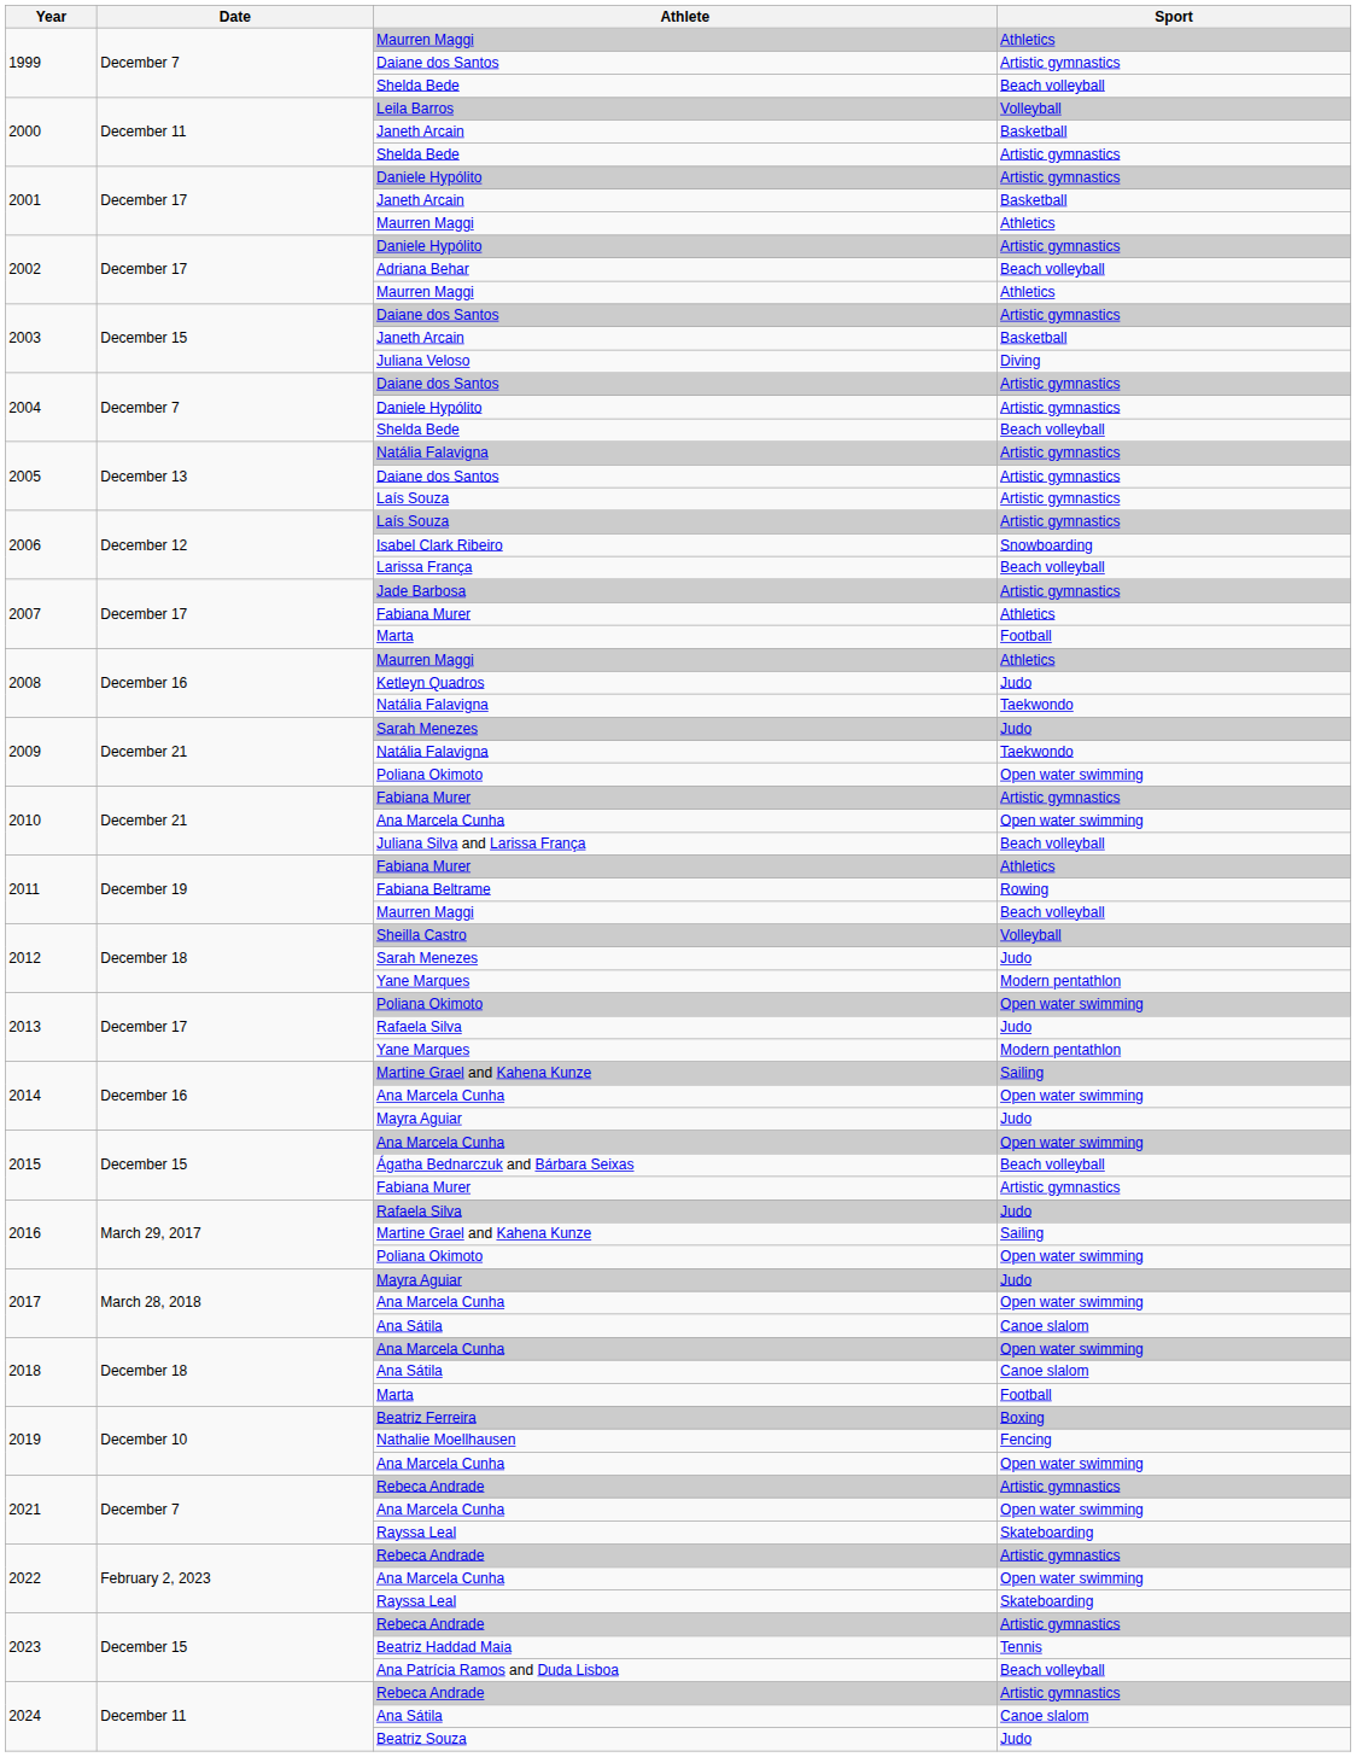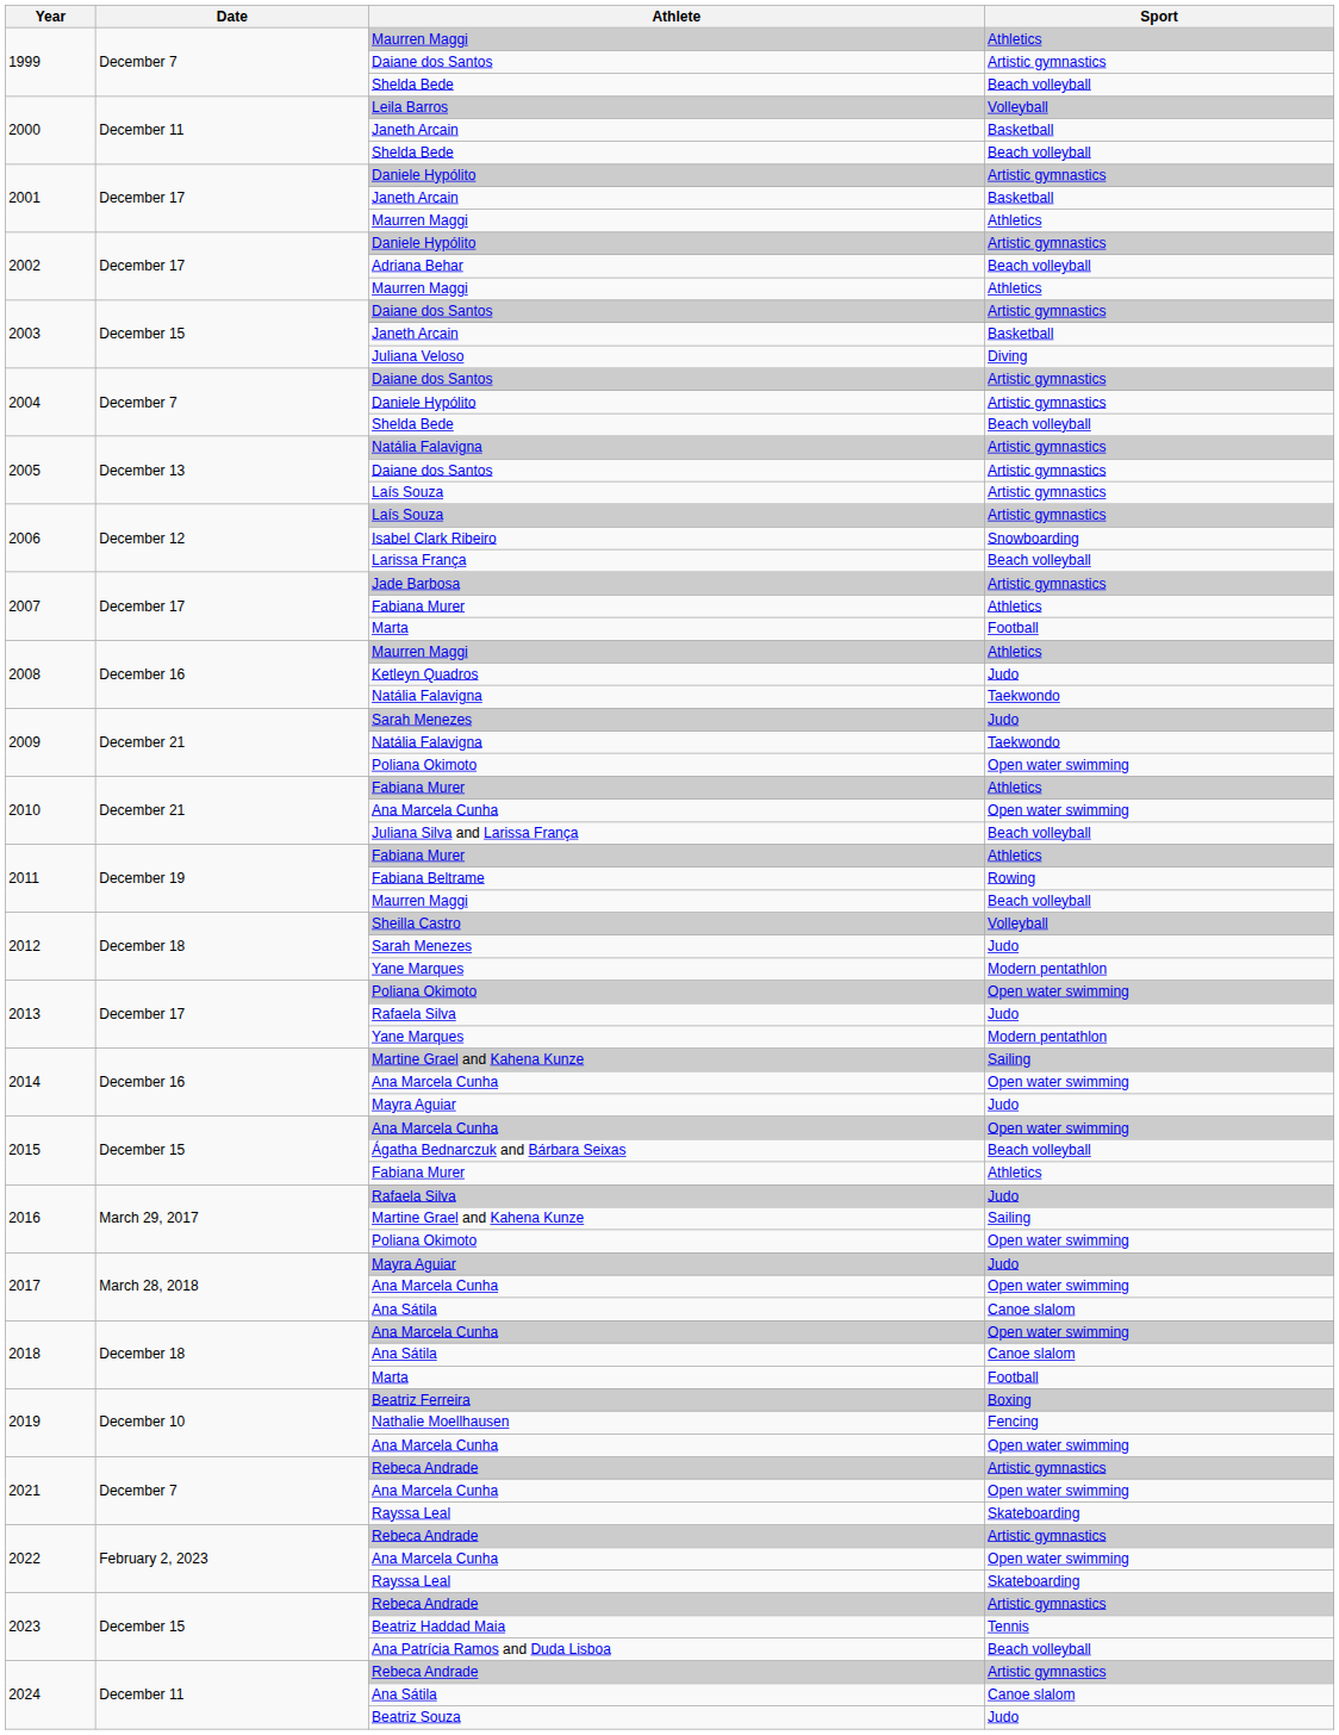 <table class="wikitable" width="75%">
 <tr>
 <th>Year</th>
 <th>Date</th>
 <th>Athlete</th>
 <th>Sport</th>
 </tr>
 <tr>
 <td rowspan=3>1999</td>
 <td rowspan=3>December 7</td>
 <td style="background:#cccccc;"><a href='#'>Maurren Maggi</a></td>
 <td style="background:#cccccc;"><a href='#'>Athletics</a></td>
 </tr>
 <tr>
 <td><a href='#'>Daiane dos Santos</a></td>
 <td><a href='#'>Artistic gymnastics</a></td>
 </tr>
 <tr>
 <td><a href='#'>Shelda Bede</a></td>
 <td><a href='#'>Beach volleyball</a></td>
 </tr>
 <tr>
 <td rowspan=3>2000</td>
 <td rowspan=3>December 11</td>
 <td style="background:#cccccc;"><a href='#'>Leila Barros</a></td>
 <td style="background:#cccccc;"><a href='#'>Volleyball</a></td>
 </tr>
 <tr>
 <td><a href='#'>Janeth Arcain</a></td>
 <td><a href='#'>Basketball</a></td>
 </tr>
 <tr>
 <td><a href='#'>Shelda Bede</a></td>
-<td><a href='#'>Artistic gymnastics</a></td>
+<td><a href='#'>Beach volleyball</a></td>
 </tr>
 <tr>
 <td rowspan=3>2001</td>
 <td rowspan=3>December 17</td>
 <td style="background:#cccccc;"><a href='#'>Daniele Hypólito</a></td>
 <td style="background:#cccccc;"><a href='#'>Artistic gymnastics</a></td>
 </tr>
 <tr>
 <td><a href='#'>Janeth Arcain</a></td>
 <td><a href='#'>Basketball</a></td>
 </tr>
 <tr>
 <td><a href='#'>Maurren Maggi</a></td>
 <td><a href='#'>Athletics</a></td>
 </tr>
 <tr>
 <td rowspan=3>2002</td>
 <td rowspan=3>December 17</td>
 <td style="background:#cccccc;"><a href='#'>Daniele Hypólito</a></td>
 <td style="background:#cccccc;"><a href='#'>Artistic gymnastics</a></td>
 </tr>
 <tr>
 <td><a href='#'>Adriana Behar</a></td>
 <td><a href='#'>Beach volleyball</a></td>
 </tr>
 <tr>
 <td><a href='#'>Maurren Maggi</a></td>
 <td><a href='#'>Athletics</a></td>
 </tr>
 <tr>
 <td rowspan=3>2003</td>
 <td rowspan=3>December 15</td>
 <td style="background:#cccccc;"><a href='#'>Daiane dos Santos</a></td>
 <td style="background:#cccccc;"><a href='#'>Artistic gymnastics</a></td>
 </tr>
 <tr>
 <td><a href='#'>Janeth Arcain</a></td>
 <td><a href='#'>Basketball</a></td>
 </tr>
 <tr>
 <td><a href='#'>Juliana Veloso</a></td>
 <td><a href='#'>Diving</a></td>
 </tr>
 <tr>
 <td rowspan=3>2004</td>
 <td rowspan=3>December 7</td>
 <td style="background:#cccccc;"><a href='#'>Daiane dos Santos</a></td>
 <td style="background:#cccccc;"><a href='#'>Artistic gymnastics</a></td>
 </tr>
 <tr>
 <td><a href='#'>Daniele Hypólito</a></td>
 <td><a href='#'>Artistic gymnastics</a></td>
 </tr>
 <tr>
 <td><a href='#'>Shelda Bede</a></td>
 <td><a href='#'>Beach volleyball</a></td>
 </tr>
 <tr>
 <td rowspan=3>2005</td>
 <td rowspan=3>December 13</td>
 <td style="background:#cccccc;"><a href='#'>Natália Falavigna</a></td>
 <td style="background:#cccccc;"><a href='#'>Artistic gymnastics</a></td>
 </tr>
 <tr>
 <td><a href='#'>Daiane dos Santos</a></td>
 <td><a href='#'>Artistic gymnastics</a></td>
 </tr>
 <tr>
 <td><a href='#'>Laís Souza</a></td>
 <td><a href='#'>Artistic gymnastics</a></td>
 </tr>
 <tr>
 <td rowspan=3>2006</td>
 <td rowspan=3>December 12</td>
 <td style="background:#cccccc;"><a href='#'>Laís Souza</a></td>
 <td style="background:#cccccc;"><a href='#'>Artistic gymnastics</a></td>
 </tr>
 <tr>
 <td><a href='#'>Isabel Clark Ribeiro</a></td>
 <td><a href='#'>Snowboarding</a></td>
 </tr>
 <tr>
 <td><a href='#'>Larissa França</a></td>
 <td><a href='#'>Beach volleyball</a></td>
 </tr>
 <tr>
 <td rowspan=3>2007</td>
 <td rowspan=3>December 17</td>
 <td style="background:#cccccc;"><a href='#'>Jade Barbosa</a></td>
 <td style="background:#cccccc;"><a href='#'>Artistic gymnastics</a></td>
 </tr>
 <tr>
 <td><a href='#'>Fabiana Murer</a></td>
 <td><a href='#'>Athletics</a></td>
 </tr>
 <tr>
 <td><a href='#'>Marta</a></td>
 <td><a href='#'>Football</a></td>
 </tr>
 <tr>
 <td rowspan=3>2008</td>
 <td rowspan=3>December 16</td>
 <td style="background:#cccccc;"><a href='#'>Maurren Maggi</a></td>
 <td style="background:#cccccc;"><a href='#'>Athletics</a></td>
 </tr>
 <tr>
 <td><a href='#'>Ketleyn Quadros</a></td>
 <td><a href='#'>Judo</a></td>
 </tr>
 <tr>
 <td><a href='#'>Natália Falavigna</a></td>
 <td><a href='#'>Taekwondo</a></td>
 </tr>
 <tr>
 <td rowspan=3>2009</td>
 <td rowspan=3>December 21</td>
 <td style="background:#cccccc;"><a href='#'>Sarah Menezes</a></td>
 <td style="background:#cccccc;"><a href='#'>Judo</a></td>
 </tr>
 <tr>
 <td><a href='#'>Natália Falavigna</a></td>
 <td><a href='#'>Taekwondo</a></td>
 </tr>
 <tr>
 <td><a href='#'>Poliana Okimoto</a></td>
 <td><a href='#'>Open water swimming</a></td>
 </tr>
 <tr>
 <td rowspan=3>2010</td>
 <td rowspan=3>December 21</td>
 <td style="background:#cccccc;"><a href='#'>Fabiana Murer</a></td>
-<td style="background:#cccccc;"><a href='#'>Artistic gymnastics</a></td>
+<td style="background:#cccccc;"><a href='#'>Athletics</a></td>
 </tr>
 <tr>
 <td><a href='#'>Ana Marcela Cunha</a></td>
 <td><a href='#'>Open water swimming</a></td>
 </tr>
 <tr>
 <td><a href='#'>Juliana Silva</a> and <a href='#'>Larissa França</a></td>
 <td><a href='#'>Beach volleyball</a></td>
 </tr>
 <tr>
 <td rowspan=3>2011</td>
 <td rowspan=3>December 19</td>
 <td style="background:#cccccc;"><a href='#'>Fabiana Murer</a></td>
 <td style="background:#cccccc;"><a href='#'>Athletics</a></td>
 </tr>
 <tr>
 <td><a href='#'>Fabiana Beltrame</a></td>
 <td><a href='#'>Rowing</a></td>
 </tr>
 <tr>
 <td><a href='#'>Maurren Maggi</a></td>
 <td><a href='#'>Beach volleyball</a></td>
 </tr>
 <tr>
 <td rowspan=3>2012</td>
 <td rowspan=3>December 18</td>
 <td style="background:#cccccc;"><a href='#'>Sheilla Castro</a></td>
 <td style="background:#cccccc;"><a href='#'>Volleyball</a></td>
 </tr>
 <tr>
 <td><a href='#'>Sarah Menezes</a></td>
 <td><a href='#'>Judo</a></td>
 </tr>
 <tr>
 <td><a href='#'>Yane Marques</a></td>
 <td><a href='#'>Modern pentathlon</a></td>
 </tr>
 <tr>
 <td rowspan=3>2013</td>
 <td rowspan=3>December 17</td>
 <td style="background:#cccccc;"><a href='#'>Poliana Okimoto</a></td>
 <td style="background:#cccccc;"><a href='#'>Open water swimming</a></td>
 </tr>
 <tr>
 <td><a href='#'>Rafaela Silva</a></td>
 <td><a href='#'>Judo</a></td>
 </tr>
 <tr>
 <td><a href='#'>Yane Marques</a></td>
 <td><a href='#'>Modern pentathlon</a></td>
 </tr>
 <tr>
 <td rowspan=3>2014</td>
 <td rowspan=3>December 16</td>
 <td style="background:#cccccc;"><a href='#'>Martine Grael</a> and <a href='#'>Kahena Kunze</a></td>
 <td style="background:#cccccc;"><a href='#'>Sailing</a></td>
 </tr>
 <tr>
 <td><a href='#'>Ana Marcela Cunha</a></td>
 <td><a href='#'>Open water swimming</a></td>
 </tr>
 <tr>
 <td><a href='#'>Mayra Aguiar</a></td>
 <td><a href='#'>Judo</a></td>
 </tr>
 <tr>
 <td rowspan=3>2015</td>
 <td rowspan=3>December 15</td>
 <td style="background:#cccccc;"><a href='#'>Ana Marcela Cunha</a></td>
 <td style="background:#cccccc;"><a href='#'>Open water swimming</a></td>
 </tr>
 <tr>
 <td><a href='#'>Ágatha Bednarczuk</a> and <a href='#'>Bárbara Seixas</a></td>
 <td><a href='#'>Beach volleyball</a></td>
 </tr>
 <tr>
 <td><a href='#'>Fabiana Murer</a></td>
-<td><a href='#'>Artistic gymnastics</a></td>
+<td><a href='#'>Athletics</a></td>
 </tr>
 <tr>
 <td rowspan=3>2016</td>
 <td rowspan=3>March 29, 2017</td>
 <td style="background:#cccccc;"><a href='#'>Rafaela Silva</a></td>
 <td style="background:#cccccc;"><a href='#'>Judo</a></td>
 </tr>
 <tr>
 <td><a href='#'>Martine Grael</a> and <a href='#'>Kahena Kunze</a></td>
 <td><a href='#'>Sailing</a></td>
 </tr>
 <tr>
 <td><a href='#'>Poliana Okimoto</a></td>
 <td><a href='#'>Open water swimming</a></td>
 </tr>
 <tr>
 <td rowspan=3>2017</td>
 <td rowspan=3>March 28, 2018</td>
 <td style="background:#cccccc;"><a href='#'>Mayra Aguiar</a></td>
 <td style="background:#cccccc;"><a href='#'>Judo</a></td>
 </tr>
 <tr>
 <td><a href='#'>Ana Marcela Cunha</a></td>
 <td><a href='#'>Open water swimming</a></td>
 </tr>
 <tr>
 <td><a href='#'>Ana Sátila</a></td>
 <td><a href='#'>Canoe slalom</a></td>
 </tr>
 <tr>
 <td rowspan=3>2018</td>
 <td rowspan=3>December 18</td>
 <td style="background:#cccccc;"><a href='#'>Ana Marcela Cunha</a></td>
 <td style="background:#cccccc;"><a href='#'>Open water swimming</a></td>
 </tr>
 <tr>
 <td><a href='#'>Ana Sátila</a></td>
 <td><a href='#'>Canoe slalom</a></td>
 </tr>
 <tr>
 <td><a href='#'>Marta</a></td>
 <td><a href='#'>Football</a></td>
 </tr>
 <tr>
 <td rowspan=3>2019</td>
 <td rowspan=3>December 10</td>
 <td style="background:#cccccc;"><a href='#'>Beatriz Ferreira</a></td>
 <td style="background:#cccccc;"><a href='#'>Boxing</a></td>
 </tr>
 <tr>
 <td><a href='#'>Nathalie Moellhausen</a></td>
 <td><a href='#'>Fencing</a></td>
 </tr>
 <tr>
 <td><a href='#'>Ana Marcela Cunha</a></td>
 <td><a href='#'>Open water swimming</a></td>
 </tr>
 <tr>
 <td rowspan=3>2021</td>
 <td rowspan=3>December 7</td>
 <td style="background:#cccccc;"><a href='#'>Rebeca Andrade</a></td>
 <td style="background:#cccccc;"><a href='#'>Artistic gymnastics</a></td>
 </tr>
 <tr>
 <td><a href='#'>Ana Marcela Cunha</a></td>
 <td><a href='#'>Open water swimming</a></td>
 </tr>
 <tr>
 <td><a href='#'>Rayssa Leal</a></td>
 <td><a href='#'>Skateboarding</a></td>
 </tr>
 <tr>
 <td rowspan=3>2022</td>
 <td rowspan=3>February 2, 2023</td>
 <td style="background:#cccccc;"><a href='#'>Rebeca Andrade</a></td>
 <td style="background:#cccccc;"><a href='#'>Artistic gymnastics</a></td>
 </tr>
 <tr>
 <td><a href='#'>Ana Marcela Cunha</a></td>
 <td><a href='#'>Open water swimming</a></td>
 </tr>
 <tr>
 <td><a href='#'>Rayssa Leal</a></td>
 <td><a href='#'>Skateboarding</a></td>
 </tr>
 <tr>
 <td rowspan=3>2023</td>
 <td rowspan=3>December 15</td>
 <td style="background:#cccccc;"><a href='#'>Rebeca Andrade</a></td>
 <td style="background:#cccccc;"><a href='#'>Artistic gymnastics</a></td>
 </tr>
 <tr>
 <td><a href='#'>Beatriz Haddad Maia</a></td>
 <td><a href='#'>Tennis</a></td>
 </tr>
 <tr>
 <td><a href='#'>Ana Patrícia Ramos</a> and <a href='#'>Duda Lisboa</a></td>
 <td><a href='#'>Beach volleyball</a></td>
 </tr>
 <tr>
 <td rowspan=3>2024</td>
 <td rowspan=3>December 11</td>
 <td style="background:#cccccc;"><a href='#'>Rebeca Andrade</a></td>
 <td style="background:#cccccc;"><a href='#'>Artistic gymnastics</a></td>
 </tr>
 <tr>
 <td><a href='#'>Ana Sátila</a></td>
 <td><a href='#'>Canoe slalom</a></td>
 </tr>
 <tr>
 <td><a href='#'>Beatriz Souza</a></td>
 <td><a href='#'>Judo</a></td>
 </tr>
 </table>
